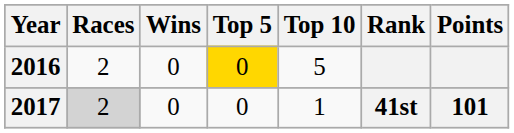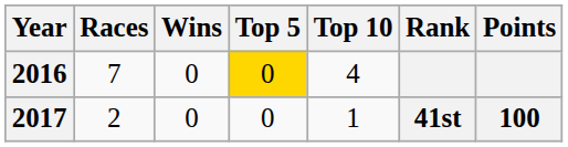 <table class="wikitable" style="text-align:center; font-size:90%">
 <tr>
 <th>Year</th>
 <th>Races</th>
 <th>Wins</th>
 <th>Top 5</th>
 <th>Top 10</th>
 <th>Rank</th>
 <th>Points</th>
 </tr>
 <tr>
 <th>2016</th>
-<td>2</td>
+<td>7</td>
 <td>0</td>
 <td style="background: gold;">0</td>
-<td>5</td>
+<td>4</td>
 <th></th>
 <th></th>
 </tr>
 <tr>
 <th>2017</th>
-<td style="background: lightgrey;">2</td>
+<td>2</td>
 <td>0</td>
 <td>0</td>
 <td>1</td>
 <th>41st</th>
-<th>101</th>
+<th>100</th>
 </tr>
 </table>
